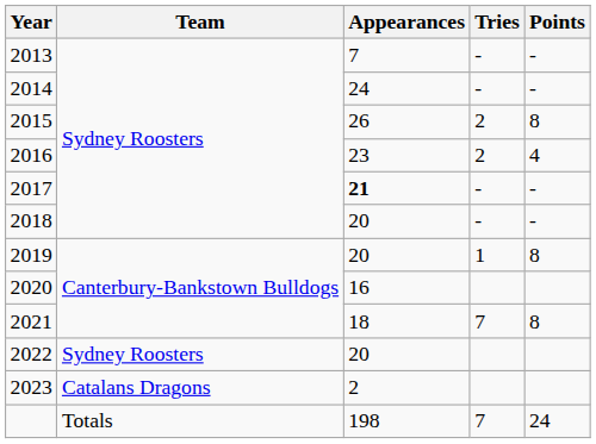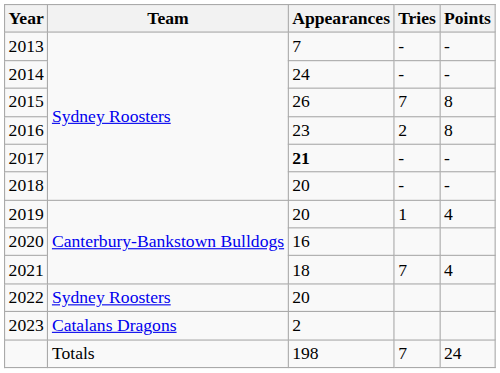 <table class="wikitable">
 <tr>
 <th>Year</th>
 <th>Team</th>
 <th>Appearances</th>
 <th>Tries</th>
 <th>Points</th>
 </tr>
 <tr>
 <td>2013</td>
 <td rowspan="6"> <a href='#'>Sydney Roosters</a></td>
 <td>7</td>
 <td>-</td>
 <td>-</td>
 </tr>
 <tr>
 <td>2014</td>
 <td>24</td>
 <td>-</td>
 <td>-</td>
 </tr>
 <tr>
 <td>2015</td>
 <td>26</td>
-<td>2</td>
+<td>7</td>
 <td>8</td>
 </tr>
 <tr>
 <td>2016</td>
 <td>23</td>
 <td>2</td>
-<td>4</td>
+<td>8</td>
 </tr>
 <tr>
 <td>2017</td>
 <td><strong>21</strong></td>
 <td>-</td>
 <td>-</td>
 </tr>
 <tr>
 <td>2018</td>
 <td>20</td>
 <td>-</td>
 <td>-</td>
 </tr>
 <tr>
 <td>2019</td>
 <td rowspan="3"> <a href='#'>Canterbury-Bankstown Bulldogs</a></td>
 <td>20</td>
 <td>1</td>
-<td>8</td>
+<td>4</td>
 </tr>
 <tr>
 <td>2020</td>
 <td>16</td>
 <td></td>
 <td></td>
 </tr>
 <tr>
 <td>2021</td>
 <td>18</td>
 <td>7</td>
-<td>8</td>
+<td>4</td>
 </tr>
 <tr>
 <td>2022</td>
 <td> <a href='#'>Sydney Roosters</a></td>
 <td>20</td>
 <td></td>
 <td></td>
 </tr>
 <tr>
 <td>2023</td>
 <td> <a href='#'>Catalans Dragons</a></td>
 <td>2</td>
 <td></td>
 <td></td>
 </tr>
 <tr>
 <td></td>
 <td>Totals</td>
 <td>198</td>
 <td>7</td>
 <td>24</td>
 </tr>
 </table>
